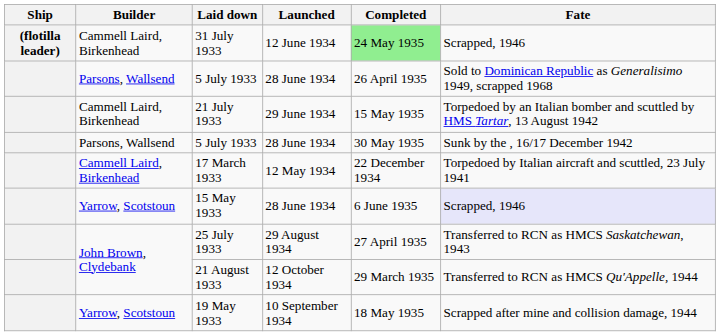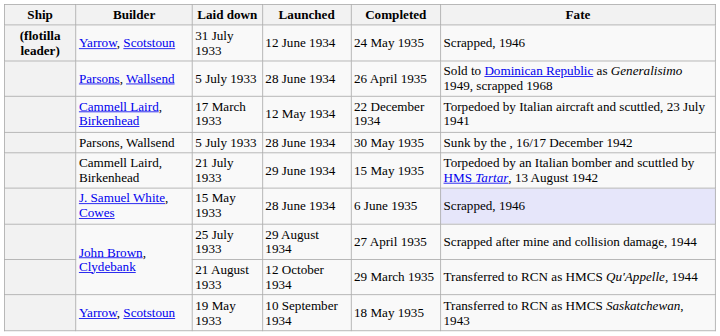 <table class="wikitable plainrowheaders">
 <tr>
 <th scope="col">Ship</th>
 <th scope="col">Builder </th>
 <th scope="col">Laid down </th>
 <th scope="col">Launched </th>
 <th scope="col">Completed </th>
 <th scope="col">Fate</th>
 </tr>
 <tr>
 <th scope="row"> (flotilla leader)</th>
-<td>Cammell Laird, Birkenhead</td>
+<td><a href='#'>Yarrow</a>, <a href='#'>Scotstoun</a></td>
 <td>31 July 1933</td>
 <td>12 June 1934</td>
-<td style="background: lightgreen;">24 May 1935</td>
+<td>24 May 1935</td>
 <td>Scrapped, 1946</td>
 </tr>
 <tr>
 <th scope="row"></th>
 <td><a href='#'>Parsons</a>, <a href='#'>Wallsend</a></td>
 <td>5 July 1933</td>
 <td>28 June 1934</td>
 <td>26 April 1935</td>
 <td>Sold to <a href='#'>Dominican Republic</a> as <em>Generalisimo</em> 1949, scrapped 1968</td>
 </tr>
 <tr>
 <th scope="row"></th>
-<td>Cammell Laird, Birkenhead</td>
-<td>21 July 1933</td>
-<td>29 June 1934</td>
-<td>15 May 1935</td>
-<td>Torpedoed by an Italian bomber and scuttled by <a href='#'>HMS <em>Tartar</em></a>, 13 August 1942</td>
+<td><a href='#'>Cammell Laird</a>, <a href='#'>Birkenhead</a></td>
+<td>17 March 1933</td>
+<td>12 May 1934</td>
+<td>22 December 1934</td>
+<td>Torpedoed by Italian aircraft and scuttled, 23 July 1941</td>
 </tr>
 <tr>
 <th scope="row"></th>
 <td>Parsons, Wallsend</td>
 <td>5 July 1933</td>
 <td>28 June 1934</td>
 <td>30 May 1935</td>
 <td>Sunk by the , 16/17 December 1942</td>
 </tr>
 <tr>
 <th scope="row"></th>
-<td><a href='#'>Cammell Laird</a>, <a href='#'>Birkenhead</a></td>
-<td>17 March 1933</td>
-<td>12 May 1934</td>
-<td>22 December 1934</td>
-<td>Torpedoed by Italian aircraft and scuttled, 23 July 1941</td>
+<td>Cammell Laird, Birkenhead</td>
+<td>21 July 1933</td>
+<td>29 June 1934</td>
+<td>15 May 1935</td>
+<td>Torpedoed by an Italian bomber and scuttled by <a href='#'>HMS <em>Tartar</em></a>, 13 August 1942</td>
 </tr>
 <tr>
 <th scope="row"></th>
-<td><a href='#'>Yarrow</a>, <a href='#'>Scotstoun</a></td>
+<td><a href='#'>J. Samuel White</a>, <a href='#'>Cowes</a></td>
 <td>15 May 1933</td>
 <td>28 June 1934</td>
 <td>6 June 1935</td>
 <td style="background: lavender;">Scrapped, 1946</td>
 </tr>
 <tr>
 <th scope="row"></th>
 <td rowspan=2><a href='#'>John Brown</a>, <a href='#'>Clydebank</a></td>
 <td>25 July 1933</td>
 <td>29 August 1934</td>
 <td>27 April 1935</td>
-<td>Transferred to RCN as HMCS <em>Saskatchewan</em>, 1943</td>
+<td>Scrapped after mine and collision damage, 1944</td>
 </tr>
 <tr>
 <th scope="row"></th>
 <td>21 August 1933</td>
 <td>12 October 1934</td>
 <td>29 March 1935</td>
 <td>Transferred to RCN as HMCS <em>Qu'Appelle</em>, 1944</td>
 </tr>
 <tr>
 <th scope="row"></th>
 <td><a href='#'>Yarrow</a>, <a href='#'>Scotstoun</a></td>
 <td>19 May 1933</td>
 <td>10 September 1934</td>
 <td>18 May 1935</td>
-<td>Scrapped after mine and collision damage, 1944</td>
+<td>Transferred to RCN as HMCS <em>Saskatchewan</em>, 1943</td>
 </tr>
 </table>
